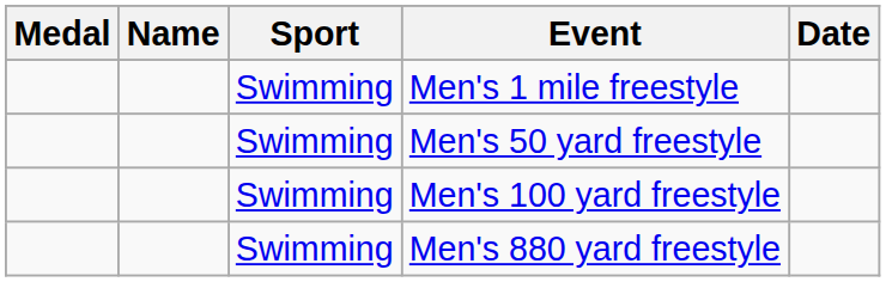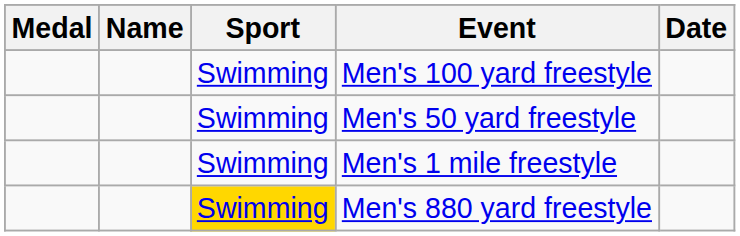 <table class="wikitable sortable" style="font-size: 95%;">
 <tr>
 <th>Medal</th>
 <th>Name</th>
 <th>Sport</th>
 <th>Event</th>
 <th>Date</th>
 </tr>
 <tr>
 <td></td>
 <td></td>
 <td><a href='#'>Swimming</a></td>
-<td><a href='#'>Men's 1 mile freestyle</a></td>
+<td><a href='#'>Men's 100 yard freestyle</a></td>
 <td></td>
 </tr>
 <tr>
 <td></td>
 <td></td>
 <td><a href='#'>Swimming</a></td>
 <td><a href='#'>Men's 50 yard freestyle</a></td>
 <td></td>
 </tr>
 <tr>
 <td></td>
 <td></td>
 <td><a href='#'>Swimming</a></td>
-<td><a href='#'>Men's 100 yard freestyle</a></td>
+<td><a href='#'>Men's 1 mile freestyle</a></td>
 <td></td>
 </tr>
 <tr>
 <td></td>
 <td></td>
-<td><a href='#'>Swimming</a></td>
+<td style="background: gold;"><a href='#'>Swimming</a></td>
 <td><a href='#'>Men's 880 yard freestyle</a></td>
 <td></td>
 </tr>
 </table>
